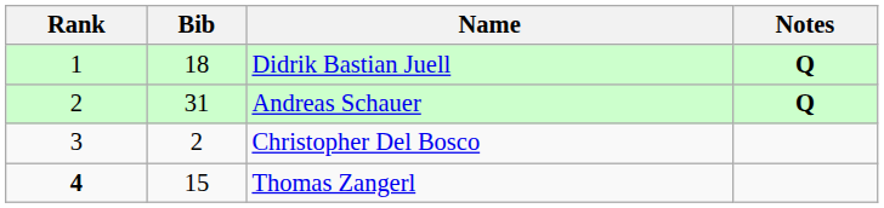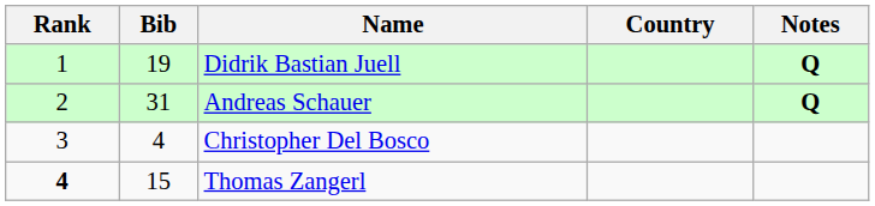 <table class="wikitable" style="text-align:center;" width=90%>
 <tr>
 <th>Rank</th>
 <th>Bib</th>
 <th>Name</th>
+<th>Country</th>
 <th>Notes</th>
 </tr>
 <tr bgcolor=ccffcc>
 <td>1</td>
-<td>18</td>
+<td>19</td>
 <td align=left><a href='#'>Didrik Bastian Juell</a></td>
+<td align=left></td>
 <td><strong>Q</strong></td>
 </tr>
 <tr bgcolor=ccffcc>
 <td>2</td>
 <td>31</td>
 <td align=left><a href='#'>Andreas Schauer</a></td>
+<td align=left></td>
 <td><strong>Q</strong></td>
 </tr>
 <tr>
 <td>3</td>
-<td>2</td>
+<td>4</td>
 <td align=left><a href='#'>Christopher Del Bosco</a></td>
+<td align=left></td>
 <td></td>
 </tr>
 <tr>
 <td><strong>4</strong></td>
 <td>15</td>
 <td align=left><a href='#'>Thomas Zangerl</a></td>
+<td align=left></td>
 <td></td>
 </tr>
 </table>
